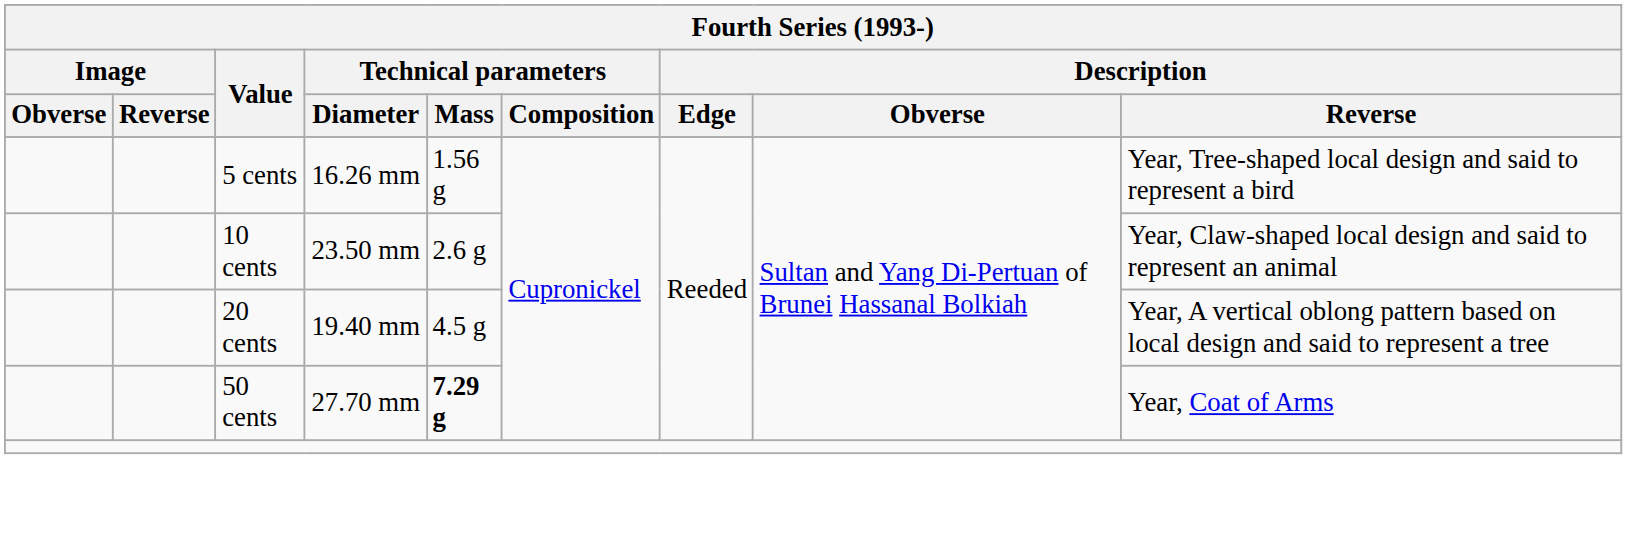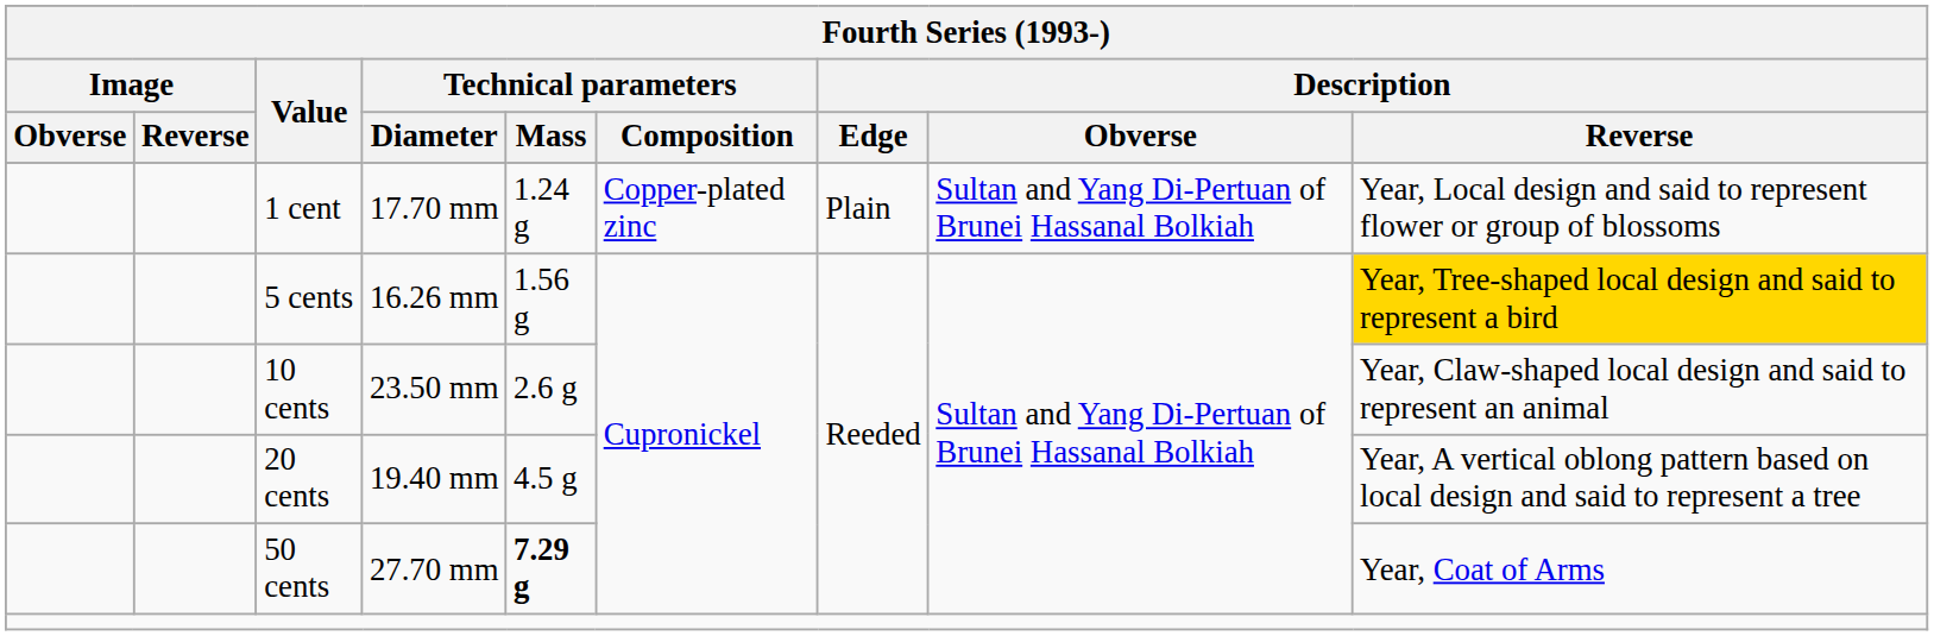 <table class="wikitable" style="font-size: 90%">
 <tr>
 <th colspan="9">Fourth Series (1993-)</th>
 </tr>
 <tr>
 <th colspan="2">Image</th>
 <th rowspan="2">Value</th>
 <th colspan="3">Technical parameters</th>
 <th colspan="3">Description</th>
 </tr>
 <tr>
 <th>Obverse</th>
 <th>Reverse</th>
 <th>Diameter</th>
 <th>Mass</th>
 <th>Composition</th>
 <th>Edge</th>
 <th>Obverse</th>
 <th>Reverse</th>
 </tr>
 <tr>
 <td></td>
 <td></td>
+<td>1 cent</td>
+<td>17.70 mm</td>
+<td>1.24 g</td>
+<td><a href='#'>Copper</a>-plated <a href='#'>zinc</a></td>
+<td>Plain</td>
+<td><a href='#'>Sultan</a> and <a href='#'>Yang Di-Pertuan</a> of <a href='#'>Brunei</a> <a href='#'>Hassanal Bolkiah</a></td>
+<td>Year, Local design and said to represent flower or group of blossoms</td>
+</tr>
+<tr>
+<td></td>
+<td></td>
 <td>5 cents</td>
 <td>16.26 mm</td>
 <td>1.56 g</td>
 <td rowspan="4"><a href='#'>Cupronickel</a></td>
 <td rowspan="4">Reeded</td>
 <td rowspan="4"><a href='#'>Sultan</a> and <a href='#'>Yang Di-Pertuan</a> of <a href='#'>Brunei</a> <a href='#'>Hassanal Bolkiah</a></td>
-<td>Year, Tree-shaped local design and said to represent a bird</td>
+<td style="background: gold;">Year, Tree-shaped local design and said to represent a bird</td>
 </tr>
 <tr>
 <td></td>
 <td></td>
 <td>10 cents</td>
 <td>23.50 mm</td>
 <td>2.6 g</td>
 <td>Year, Claw-shaped local design and said to represent an animal</td>
 </tr>
 <tr>
 <td></td>
 <td></td>
 <td>20 cents</td>
 <td>19.40 mm</td>
 <td>4.5 g</td>
 <td>Year, A vertical oblong pattern based on local design and said to represent a tree</td>
 </tr>
 <tr>
 <td></td>
 <td></td>
 <td>50 cents</td>
 <td>27.70 mm</td>
 <td><strong>7.29 g</strong></td>
 <td>Year, <a href='#'>Coat of Arms</a></td>
 </tr>
 <tr>
 <td colspan="9"></td>
 </tr>
 </table>
